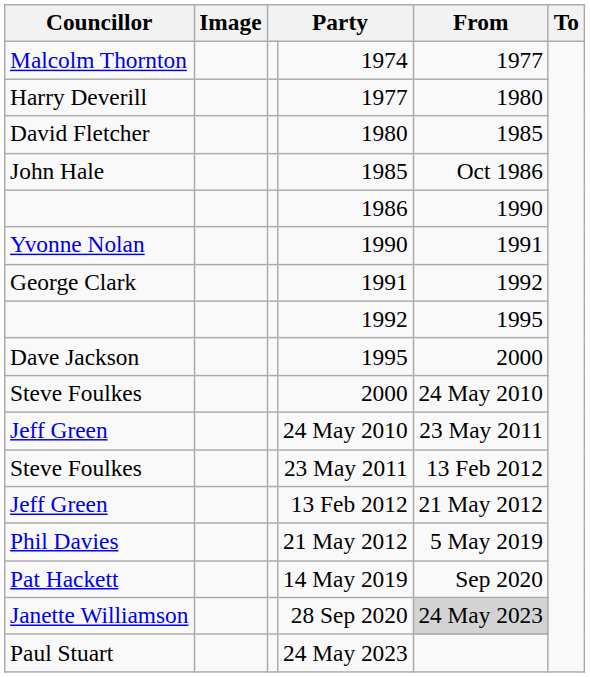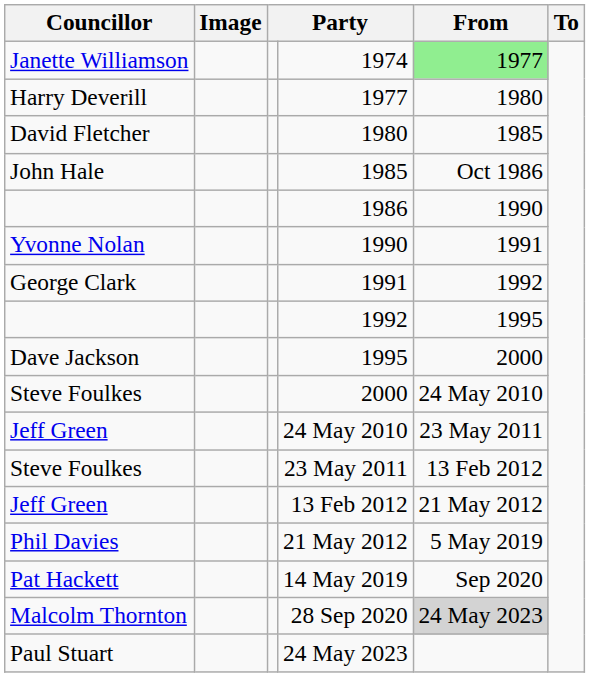 <table class=wikitable>
 <tr>
 <th>Councillor</th>
 <th>Image</th>
 <th colspan=2>Party</th>
 <th>From</th>
 <th>To</th>
 </tr>
 <tr>
-<td><a href='#'>Malcolm Thornton</a></td>
+<td><a href='#'>Janette Williamson</a></td>
 <td></td>
 <td></td>
 <td align=right>1974</td>
-<td align=right>1977</td>
+<td align=right style="background: lightgreen;">1977</td>
 </tr>
 <tr>
 <td>Harry Deverill</td>
 <td></td>
 <td></td>
 <td align=right>1977</td>
 <td align=right>1980</td>
 </tr>
 <tr>
 <td>David Fletcher</td>
 <td></td>
 <td></td>
 <td align=right>1980</td>
 <td align=right>1985</td>
 </tr>
 <tr>
 <td>John Hale</td>
 <td></td>
 <td></td>
 <td align=right>1985</td>
 <td align=right>Oct 1986</td>
 </tr>
 <tr>
 <td></td>
 <td></td>
 <td></td>
 <td align=right>1986</td>
 <td align=right>1990</td>
 </tr>
 <tr>
 <td><a href='#'>Yvonne Nolan</a></td>
 <td></td>
 <td></td>
 <td align=right>1990</td>
 <td align=right>1991</td>
 </tr>
 <tr>
 <td>George Clark</td>
 <td></td>
 <td></td>
 <td align=right>1991</td>
 <td align=right>1992</td>
 </tr>
 <tr>
 <td></td>
 <td></td>
 <td></td>
 <td align=right>1992</td>
 <td align=right>1995</td>
 </tr>
 <tr>
 <td>Dave Jackson</td>
 <td></td>
 <td></td>
 <td align=right>1995</td>
 <td align=right>2000</td>
 </tr>
 <tr>
 <td>Steve Foulkes</td>
 <td></td>
 <td></td>
 <td align=right>2000</td>
 <td align=right>24 May 2010</td>
 </tr>
 <tr>
 <td><a href='#'>Jeff Green</a></td>
 <td></td>
 <td></td>
 <td align=right>24 May 2010</td>
 <td align=right>23 May 2011</td>
 </tr>
 <tr>
 <td>Steve Foulkes</td>
 <td></td>
 <td></td>
 <td align=right>23 May 2011</td>
 <td align=right>13 Feb 2012</td>
 </tr>
 <tr>
 <td><a href='#'>Jeff Green</a></td>
 <td></td>
 <td></td>
 <td align=right>13 Feb 2012</td>
 <td align=right>21 May 2012</td>
 </tr>
 <tr>
 <td><a href='#'>Phil Davies</a></td>
 <td></td>
 <td></td>
 <td align=right>21 May 2012</td>
 <td align=right>5 May 2019</td>
 </tr>
 <tr>
 <td><a href='#'>Pat Hackett</a></td>
 <td></td>
 <td></td>
 <td align=right>14 May 2019</td>
 <td align=right>Sep 2020</td>
 </tr>
 <tr>
-<td><a href='#'>Janette Williamson</a></td>
+<td><a href='#'>Malcolm Thornton</a></td>
 <td></td>
 <td></td>
 <td align=right>28 Sep 2020</td>
 <td align=right style="background: lightgrey;">24 May 2023</td>
 </tr>
 <tr>
 <td>Paul Stuart</td>
 <td></td>
 <td></td>
 <td align=right>24 May 2023</td>
 <td align=right></td>
 </tr>
 </table>
